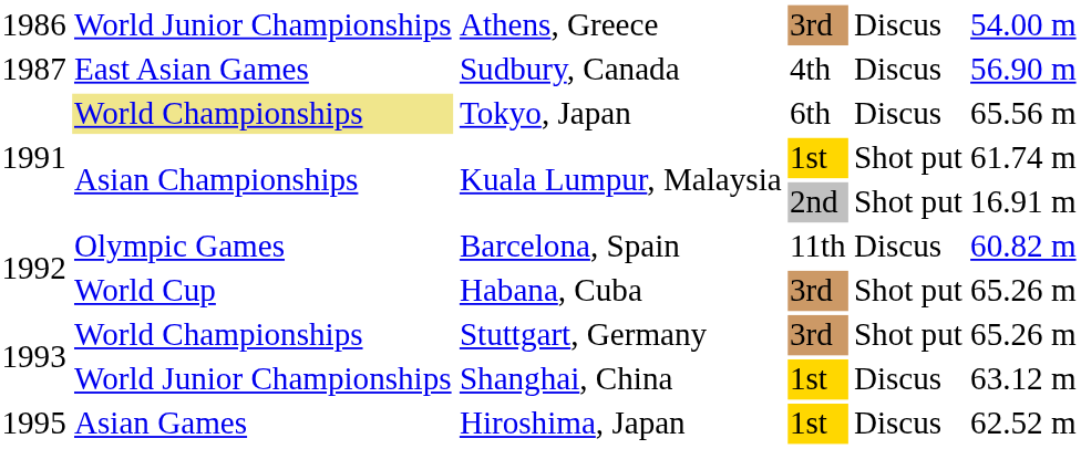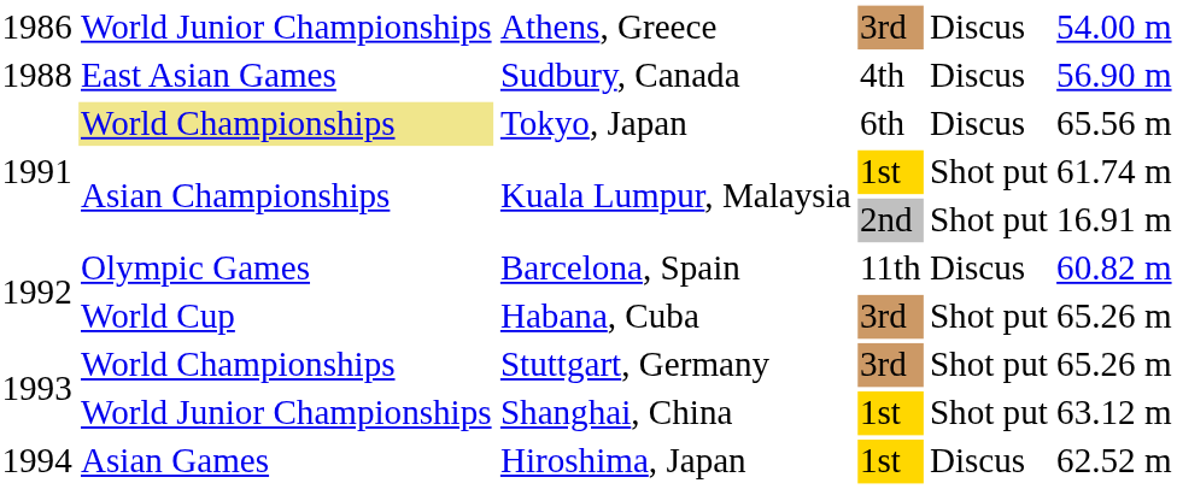 <table>
 <tr>
 <td>1986</td>
 <td><a href='#'>World Junior Championships</a></td>
 <td><a href='#'>Athens</a>, Greece</td>
 <td bgcolor="cc9966">3rd</td>
 <td>Discus</td>
 <td><a href='#'>54.00 m</a></td>
 </tr>
 <tr>
-<td>1987</td>
+<td>1988</td>
 <td><a href='#'>East Asian Games</a></td>
 <td><a href='#'>Sudbury</a>, Canada</td>
 <td>4th</td>
 <td>Discus</td>
 <td><a href='#'>56.90 m</a></td>
 </tr>
 <tr>
 <td rowspan=3>1991</td>
 <td style="background: khaki;"><a href='#'>World Championships</a></td>
 <td><a href='#'>Tokyo</a>, Japan</td>
 <td>6th</td>
 <td>Discus</td>
 <td>65.56 m</td>
 </tr>
 <tr>
 <td rowspan=2><a href='#'>Asian Championships</a></td>
 <td rowspan=2><a href='#'>Kuala Lumpur</a>, Malaysia</td>
 <td bgcolor="gold">1st</td>
 <td>Shot put</td>
 <td>61.74 m</td>
 </tr>
 <tr>
 <td bgcolor="silver">2nd</td>
 <td>Shot put</td>
 <td>16.91 m</td>
 </tr>
 <tr>
 <td rowspan=2>1992</td>
 <td><a href='#'>Olympic Games</a></td>
 <td><a href='#'>Barcelona</a>, Spain</td>
 <td>11th</td>
 <td>Discus</td>
 <td><a href='#'>60.82 m</a></td>
 </tr>
 <tr>
 <td><a href='#'>World Cup</a></td>
 <td><a href='#'>Habana</a>, Cuba</td>
 <td bgcolor="cc9966">3rd</td>
 <td>Shot put</td>
 <td>65.26 m</td>
 </tr>
 <tr>
 <td rowspan=2>1993</td>
 <td><a href='#'>World Championships</a></td>
 <td><a href='#'>Stuttgart</a>, Germany</td>
 <td bgcolor="cc9966">3rd</td>
 <td>Shot put</td>
 <td>65.26 m</td>
 </tr>
 <tr>
 <td><a href='#'>World Junior Championships</a></td>
 <td><a href='#'>Shanghai</a>, China</td>
 <td bgcolor="gold">1st</td>
-<td>Discus</td>
+<td>Shot put</td>
 <td>63.12 m</td>
 </tr>
 <tr>
-<td>1995</td>
+<td>1994</td>
 <td><a href='#'>Asian Games</a></td>
 <td><a href='#'>Hiroshima</a>, Japan</td>
 <td bgcolor="gold">1st</td>
 <td>Discus</td>
 <td>62.52 m</td>
 </tr>
 </table>
